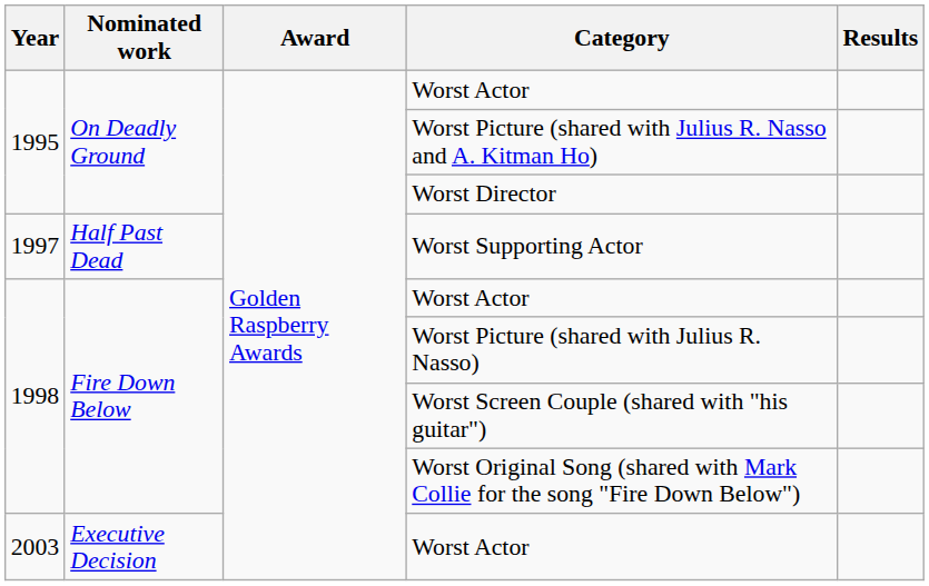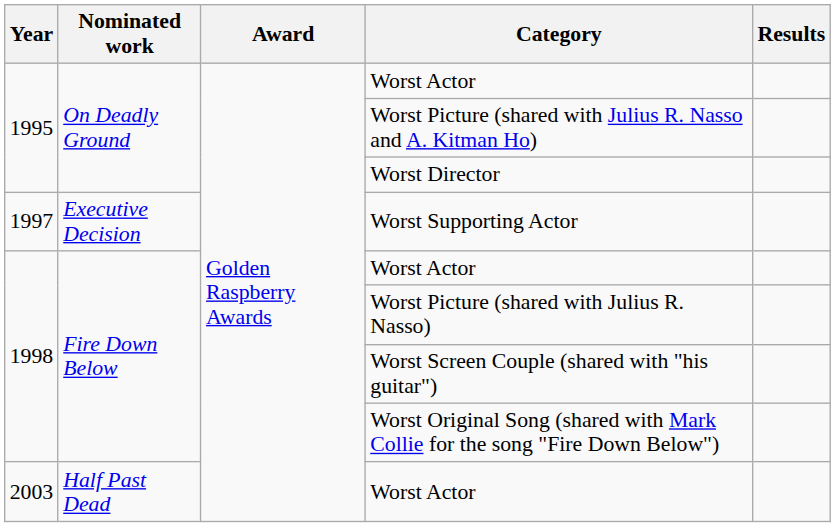 <table class="wikitable sortable">
 <tr>
 <th>Year</th>
 <th>Nominated work</th>
 <th>Award</th>
 <th>Category</th>
 <th>Results</th>
 </tr>
 <tr>
 <td rowspan=3>1995</td>
 <td rowspan=3><em><a href='#'>On Deadly Ground</a></em></td>
 <td rowspan=9><a href='#'>Golden Raspberry Awards</a></td>
 <td>Worst Actor</td>
 <td></td>
 </tr>
 <tr>
 <td>Worst Picture (shared with <a href='#'>Julius R. Nasso</a> and <a href='#'>A. Kitman Ho</a>)</td>
 <td></td>
 </tr>
 <tr>
 <td>Worst Director</td>
 <td></td>
 </tr>
 <tr>
 <td>1997</td>
-<td><em><a href='#'>Half Past Dead</a></em></td>
+<td><em><a href='#'>Executive Decision</a></em></td>
 <td>Worst Supporting Actor</td>
 <td></td>
 </tr>
 <tr>
 <td rowspan=4>1998</td>
 <td rowspan=4><em><a href='#'>Fire Down Below</a></em></td>
 <td>Worst Actor</td>
 <td></td>
 </tr>
 <tr>
 <td>Worst Picture (shared with Julius R. Nasso)</td>
 <td></td>
 </tr>
 <tr>
 <td>Worst Screen Couple (shared with "his guitar")</td>
 <td></td>
 </tr>
 <tr>
 <td>Worst Original Song (shared with <a href='#'>Mark Collie</a> for the song "Fire Down Below")</td>
 <td></td>
 </tr>
 <tr>
 <td>2003</td>
-<td><em><a href='#'>Executive Decision</a></em></td>
+<td><em><a href='#'>Half Past Dead</a></em></td>
 <td>Worst Actor</td>
 <td></td>
 </tr>
 </table>
